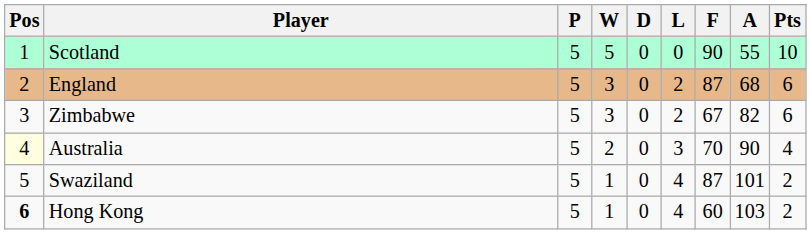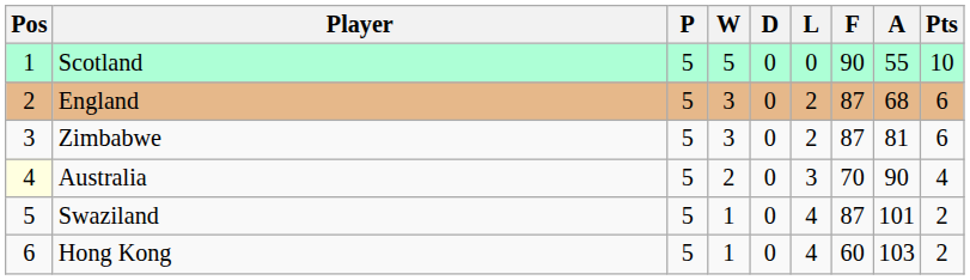 <table class="wikitable" style="font-size: 100%">
 <tr>
 <th width=20>Pos</th>
 <th width=400>Player</th>
 <th width=20>P</th>
 <th width=20>W</th>
 <th width=20>D</th>
 <th width=20>L</th>
 <th width=20>F</th>
 <th width=20>A</th>
 <th width=20>Pts</th>
 </tr>
 <tr align=center style="background: #ADFFD6;">
 <td>1</td>
 <td align="left"> Scotland</td>
 <td>5</td>
 <td>5</td>
 <td>0</td>
 <td>0</td>
 <td>90</td>
 <td>55</td>
 <td>10</td>
 </tr>
 <tr align=center style="background: #E6B88A;">
 <td>2</td>
 <td align="left"> England</td>
 <td>5</td>
 <td>3</td>
 <td>0</td>
 <td>2</td>
 <td>87</td>
 <td>68</td>
 <td>6</td>
 </tr>
 <tr align=center>
 <td>3</td>
 <td align="left"> Zimbabwe</td>
 <td>5</td>
 <td>3</td>
 <td>0</td>
 <td>2</td>
-<td>67</td>
-<td>82</td>
+<td>87</td>
+<td>81</td>
 <td>6</td>
 </tr>
 <tr align=center>
 <td style="background: lightyellow;">4</td>
 <td align="left"> Australia</td>
 <td>5</td>
 <td>2</td>
 <td>0</td>
 <td>3</td>
 <td>70</td>
 <td>90</td>
 <td>4</td>
 </tr>
 <tr align=center>
 <td>5</td>
 <td align="left"> Swaziland</td>
 <td>5</td>
 <td>1</td>
 <td>0</td>
 <td>4</td>
 <td>87</td>
 <td>101</td>
 <td>2</td>
 </tr>
 <tr align=center>
-<td><strong>6</strong></td>
+<td>6</td>
 <td align="left"> Hong Kong</td>
 <td>5</td>
 <td>1</td>
 <td>0</td>
 <td>4</td>
 <td>60</td>
 <td>103</td>
 <td>2</td>
 </tr>
 </table>
